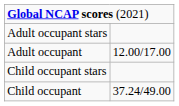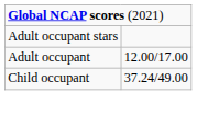 <table class="wikitable">
 <tr>
 <td colspan="2"><strong><a href='#'>Global NCAP</a> scores</strong> (2021)</td>
 </tr>
 <tr>
 <td>Adult occupant stars</td>
 <td></td>
 </tr>
 <tr>
 <td>Adult occupant</td>
 <td>12.00/17.00</td>
 </tr>
 <tr>
-<td>Child occupant stars</td>
-<td></td>
-</tr>
-<tr>
 <td>Child occupant</td>
 <td>37.24/49.00</td>
 </tr>
 </table>
